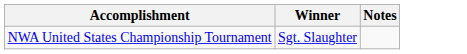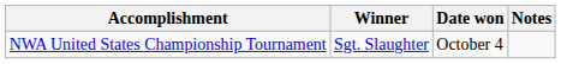 <table class="wikitable">
 <tr>
 <th>Accomplishment</th>
 <th>Winner</th>
+<th>Date won</th>
 <th>Notes</th>
 </tr>
 <tr>
 <td><a href='#'>NWA United States Championship Tournament</a></td>
 <td><a href='#'>Sgt. Slaughter</a></td>
+<td>October 4</td>
 <td></td>
 </tr>
 </table>
